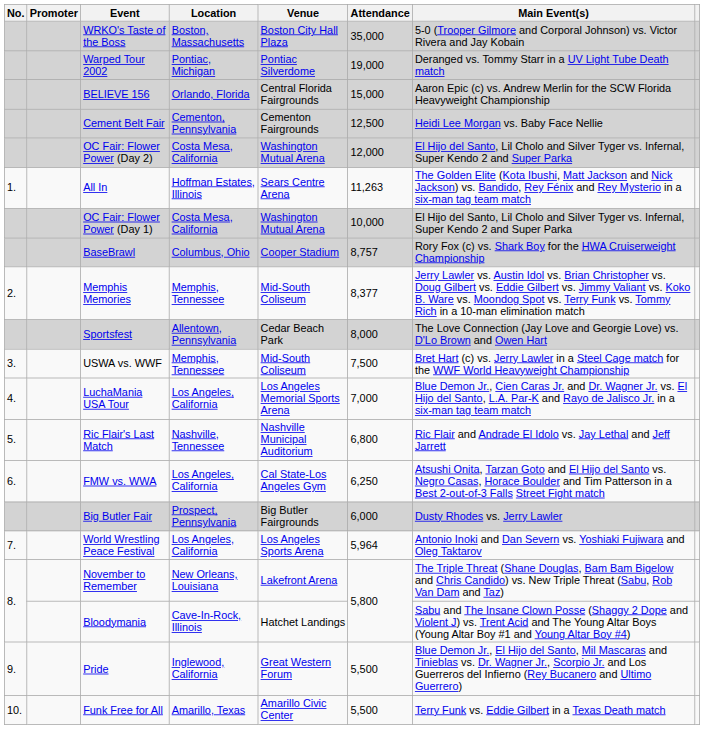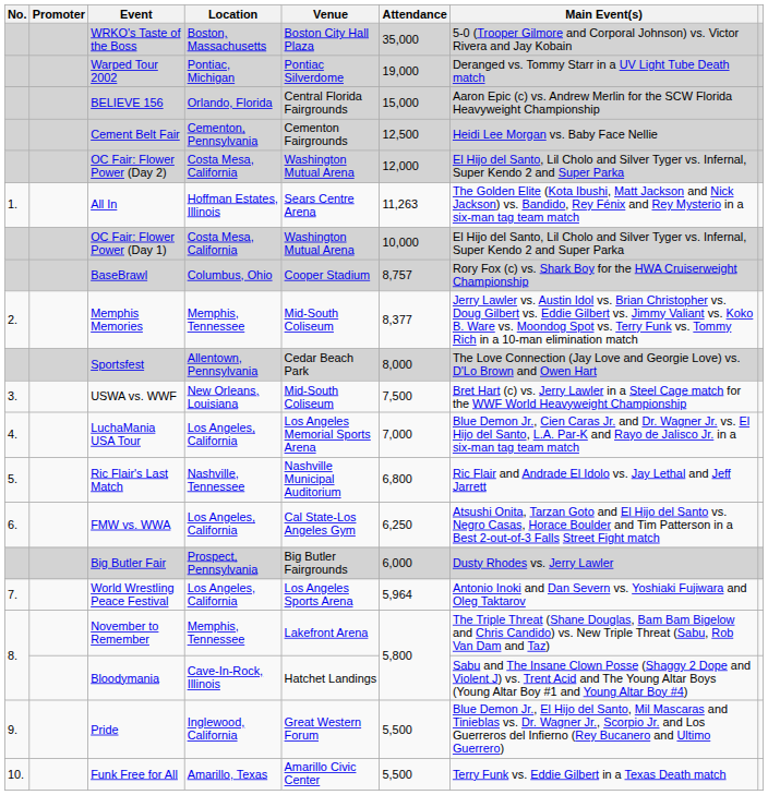 <table class="wikitable sortable" style="font-size:85%;">
 <tr>
 <th>No.</th>
 <th>Promoter</th>
 <th>Event</th>
 <th>Location</th>
 <th>Venue</th>
 <th>Attendance</th>
 <th class=unsortable>Main Event(s)</th>
 <th class=unsortable></th>
 </tr>
 <tr>
 <td bgcolor=lightgrey></td>
 <td bgcolor=lightgrey></td>
 <td bgcolor=lightgrey><a href='#'>WRKO's Taste of the Boss</a> <br> </td>
 <td bgcolor=lightgrey><a href='#'>Boston, Massachusetts</a></td>
 <td bgcolor=lightgrey><a href='#'>Boston City Hall Plaza</a></td>
 <td bgcolor=lightgrey>35,000</td>
 <td bgcolor=lightgrey>5-0 (<a href='#'>Trooper Gilmore</a> and Corporal Johnson) vs. Victor Rivera  and Jay Kobain</td>
 <td bgcolor=lightgrey></td>
 </tr>
 <tr>
 <td bgcolor=lightgrey></td>
 <td bgcolor=lightgrey></td>
 <td bgcolor=lightgrey><a href='#'>Warped Tour 2002</a> <br> </td>
 <td bgcolor=lightgrey><a href='#'>Pontiac, Michigan</a></td>
 <td bgcolor=lightgrey><a href='#'>Pontiac Silverdome</a></td>
 <td bgcolor=lightgrey>19,000</td>
 <td bgcolor=lightgrey>Deranged vs. Tommy Starr in a <a href='#'>UV Light Tube Death match</a></td>
 <td bgcolor=lightgrey></td>
 </tr>
 <tr>
 <td bgcolor=lightgrey></td>
 <td bgcolor=lightgrey></td>
 <td bgcolor=lightgrey><a href='#'>BELIEVE 156</a> <br> </td>
 <td bgcolor=lightgrey><a href='#'>Orlando, Florida</a></td>
 <td bgcolor=lightgrey>Central Florida Fairgrounds</td>
 <td bgcolor=lightgrey>15,000</td>
 <td bgcolor=lightgrey>Aaron Epic (c) vs. Andrew Merlin for the SCW Florida Heavyweight Championship</td>
 <td bgcolor=lightgrey></td>
 </tr>
 <tr>
 <td bgcolor=lightgrey></td>
 <td bgcolor=lightgrey></td>
 <td bgcolor=lightgrey><a href='#'>Cement Belt Fair</a> <br> </td>
 <td bgcolor=lightgrey><a href='#'>Cementon, Pennsylvania</a></td>
 <td bgcolor=lightgrey>Cementon Fairgrounds</td>
 <td bgcolor=lightgrey>12,500</td>
 <td bgcolor=lightgrey><a href='#'>Heidi Lee Morgan</a> vs. Baby Face Nellie</td>
 <td bgcolor=lightgrey></td>
 </tr>
 <tr>
 <td bgcolor=lightgrey></td>
 <td bgcolor=lightgrey></td>
 <td bgcolor=lightgrey><a href='#'>OC Fair: Flower Power</a> (Day 2) <br> </td>
 <td bgcolor=lightgrey><a href='#'>Costa Mesa, California</a></td>
 <td bgcolor=lightgrey><a href='#'>Washington Mutual Arena</a></td>
 <td bgcolor=lightgrey>12,000</td>
 <td bgcolor=lightgrey><a href='#'>El Hijo del Santo</a>, Lil Cholo and Silver Tyger vs. Infernal, Super Kendo 2 and <a href='#'>Super Parka</a></td>
 <td bgcolor=lightgrey></td>
 </tr>
 <tr>
 <td>1.</td>
 <td></td>
 <td><a href='#'>All In</a> <br> </td>
 <td><a href='#'>Hoffman Estates, Illinois</a></td>
 <td><a href='#'>Sears Centre Arena</a></td>
 <td>11,263</td>
 <td><a href='#'>The Golden Elite</a> (<a href='#'>Kota Ibushi</a>, <a href='#'>Matt Jackson</a> and <a href='#'>Nick Jackson</a>) vs. <a href='#'>Bandido</a>, <a href='#'>Rey Fénix</a> and <a href='#'>Rey Mysterio</a> in a <a href='#'>six-man tag team match</a></td>
 <td></td>
 </tr>
 <tr>
 <td bgcolor=lightgrey></td>
 <td bgcolor=lightgrey></td>
 <td bgcolor=lightgrey><a href='#'>OC Fair: Flower Power</a> (Day 1) <br> </td>
 <td bgcolor=lightgrey><a href='#'>Costa Mesa, California</a></td>
 <td bgcolor=lightgrey><a href='#'>Washington Mutual Arena</a></td>
 <td bgcolor=lightgrey>10,000</td>
 <td bgcolor=lightgrey>El Hijo del Santo, Lil Cholo and Silver Tyger vs. Infernal, Super Kendo 2 and Super Parka</td>
 <td bgcolor=lightgrey></td>
 </tr>
 <tr>
 <td bgcolor=lightgrey></td>
 <td bgcolor=lightgrey></td>
 <td bgcolor=lightgrey><a href='#'>BaseBrawl</a> <br> </td>
 <td bgcolor=lightgrey><a href='#'>Columbus, Ohio</a></td>
 <td bgcolor=lightgrey><a href='#'>Cooper Stadium</a></td>
 <td bgcolor=lightgrey>8,757</td>
 <td bgcolor=lightgrey>Rory Fox (c) vs. <a href='#'>Shark Boy</a> for the <a href='#'>HWA Cruiserweight Championship</a></td>
 <td bgcolor=lightgrey></td>
 </tr>
 <tr>
 <td>2.</td>
 <td></td>
 <td><a href='#'>Memphis Memories</a> <br> </td>
 <td><a href='#'>Memphis, Tennessee</a></td>
 <td><a href='#'>Mid-South Coliseum</a></td>
 <td>8,377</td>
 <td><a href='#'>Jerry Lawler</a> vs. <a href='#'>Austin Idol</a> vs. <a href='#'>Brian Christopher</a> vs. <a href='#'>Doug Gilbert</a> vs. <a href='#'>Eddie Gilbert</a> vs. <a href='#'>Jimmy Valiant</a> vs. <a href='#'>Koko B. Ware</a> vs. <a href='#'>Moondog Spot</a> vs. <a href='#'>Terry Funk</a> vs. <a href='#'>Tommy Rich</a> in a 10-man elimination match</td>
 <td></td>
 </tr>
 <tr>
 <td bgcolor=lightgrey></td>
 <td bgcolor=lightgrey></td>
 <td bgcolor=lightgrey><a href='#'>Sportsfest</a> <br> </td>
 <td bgcolor=lightgrey><a href='#'>Allentown, Pennsylvania</a></td>
 <td bgcolor=lightgrey>Cedar Beach Park</td>
 <td bgcolor=lightgrey>8,000</td>
 <td bgcolor=lightgrey>The Love Connection (Jay Love and Georgie Love) vs. <a href='#'>D'Lo Brown</a> and <a href='#'>Owen Hart</a></td>
 <td bgcolor=lightgrey></td>
 </tr>
 <tr>
 <td>3.</td>
 <td></td>
 <td>USWA vs. WWF <br> </td>
-<td><a href='#'>Memphis, Tennessee</a></td>
+<td><a href='#'>New Orleans, Louisiana</a></td>
 <td><a href='#'>Mid-South Coliseum</a></td>
 <td>7,500</td>
 <td><a href='#'>Bret Hart</a> (c) vs. <a href='#'>Jerry Lawler</a> in a <a href='#'>Steel Cage match</a> for the <a href='#'>WWF World Heavyweight Championship</a></td>
 <td></td>
 </tr>
 <tr>
 <td>4.</td>
 <td></td>
 <td><a href='#'>LuchaMania USA Tour</a> <br> </td>
 <td><a href='#'>Los Angeles, California</a></td>
 <td><a href='#'>Los Angeles Memorial Sports Arena</a></td>
 <td>7,000</td>
 <td><a href='#'>Blue Demon Jr.</a>, <a href='#'>Cien Caras Jr.</a> and <a href='#'>Dr. Wagner Jr.</a> vs. <a href='#'>El Hijo del Santo</a>, <a href='#'>L.A. Par-K</a> and <a href='#'>Rayo de Jalisco Jr.</a> in a <a href='#'>six-man tag team match</a></td>
 <td></td>
 </tr>
 <tr>
 <td>5.</td>
 <td></td>
 <td><a href='#'>Ric Flair's Last Match</a> <br> </td>
 <td><a href='#'>Nashville, Tennessee</a></td>
 <td><a href='#'>Nashville Municipal Auditorium</a></td>
 <td>6,800</td>
 <td><a href='#'>Ric Flair</a> and <a href='#'>Andrade El Idolo</a> vs. <a href='#'>Jay Lethal</a> and <a href='#'>Jeff Jarrett</a></td>
 <td></td>
 </tr>
 <tr>
 <td>6.</td>
 <td></td>
 <td><a href='#'>FMW vs. WWA</a> <br> </td>
 <td><a href='#'>Los Angeles, California</a></td>
 <td><a href='#'>Cal State-Los Angeles Gym</a></td>
 <td>6,250</td>
 <td><a href='#'>Atsushi Onita</a>, <a href='#'>Tarzan Goto</a> and <a href='#'>El Hijo del Santo</a> vs. <a href='#'>Negro Casas</a>, <a href='#'>Horace Boulder</a> and Tim Patterson in a <a href='#'>Best 2-out-of-3 Falls</a> <a href='#'>Street Fight match</a></td>
 <td></td>
 </tr>
 <tr>
 <td bgcolor=lightgrey></td>
 <td bgcolor=lightgrey></td>
 <td bgcolor=lightgrey><a href='#'>Big Butler Fair</a> <br> </td>
 <td bgcolor=lightgrey><a href='#'>Prospect, Pennsylvania</a></td>
 <td bgcolor=lightgrey>Big Butler Fairgrounds</td>
 <td bgcolor=lightgrey>6,000</td>
 <td bgcolor=lightgrey><a href='#'>Dusty Rhodes</a> vs. <a href='#'>Jerry Lawler</a></td>
 <td bgcolor=lightgrey></td>
 </tr>
 <tr>
 <td>7.</td>
 <td></td>
 <td><a href='#'>World Wrestling Peace Festival</a> <br> </td>
 <td><a href='#'>Los Angeles, California</a></td>
 <td><a href='#'>Los Angeles Sports Arena</a></td>
 <td>5,964</td>
 <td><a href='#'>Antonio Inoki</a> and <a href='#'>Dan Severn</a> vs. <a href='#'>Yoshiaki Fujiwara</a> and <a href='#'>Oleg Taktarov</a></td>
 <td></td>
 </tr>
 <tr>
 <td rowspan=2>8.</td>
 <td></td>
 <td><a href='#'>November to Remember</a> <br> </td>
-<td><a href='#'>New Orleans, Louisiana</a></td>
+<td><a href='#'>Memphis, Tennessee</a></td>
 <td><a href='#'>Lakefront Arena</a></td>
 <td rowspan=2>5,800</td>
 <td><a href='#'>The Triple Threat</a> (<a href='#'>Shane Douglas</a>, <a href='#'>Bam Bam Bigelow</a> and <a href='#'>Chris Candido</a>) vs. New Triple Threat (<a href='#'>Sabu</a>, <a href='#'>Rob Van Dam</a> and <a href='#'>Taz</a>)</td>
 <td></td>
 </tr>
 <tr>
 <td></td>
 <td><a href='#'>Bloodymania</a> <br> </td>
 <td><a href='#'>Cave-In-Rock, Illinois</a></td>
 <td>Hatchet Landings</td>
 <td><a href='#'>Sabu</a> and <a href='#'>The Insane Clown Posse</a> (<a href='#'>Shaggy 2 Dope</a> and <a href='#'>Violent J</a>) vs. <a href='#'>Trent Acid</a> and The Young Altar Boys (Young Altar Boy #1 and <a href='#'>Young Altar Boy #4</a>)</td>
 <td></td>
 </tr>
 <tr>
 <td>9.</td>
 <td></td>
 <td><a href='#'>Pride</a> <br> </td>
 <td><a href='#'>Inglewood, California</a></td>
 <td><a href='#'>Great Western Forum</a></td>
 <td>5,500</td>
 <td><a href='#'>Blue Demon Jr.</a>, <a href='#'>El Hijo del Santo</a>, <a href='#'>Mil Mascaras</a> and <a href='#'>Tinieblas</a> vs. <a href='#'>Dr. Wagner Jr.</a>, <a href='#'>Scorpio Jr.</a> and Los Guerreros del Infierno (<a href='#'>Rey Bucanero</a> and <a href='#'>Ultimo Guerrero</a>)</td>
 <td></td>
 </tr>
 <tr>
 <td>10.</td>
 <td></td>
 <td><a href='#'>Funk Free for All</a> <br> </td>
 <td><a href='#'>Amarillo, Texas</a></td>
 <td><a href='#'>Amarillo Civic Center</a></td>
 <td>5,500</td>
 <td><a href='#'>Terry Funk</a> vs. <a href='#'>Eddie Gilbert</a> in a <a href='#'>Texas Death match</a></td>
 <td></td>
 </tr>
 </table>
